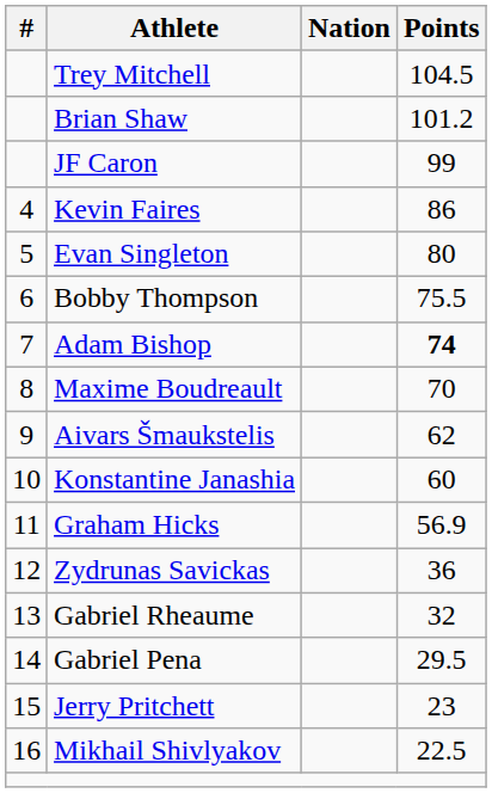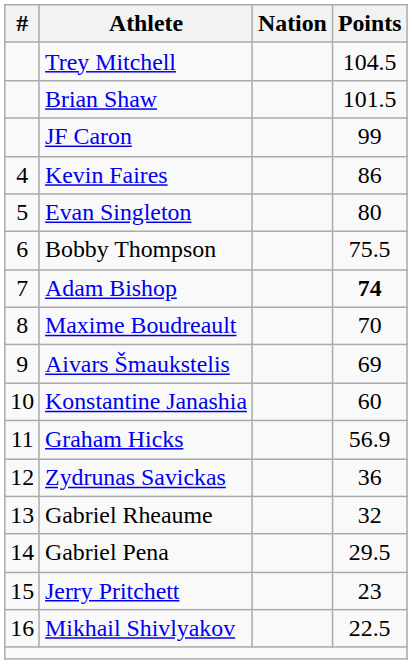 <table class="wikitable" style="text-align:center">
 <tr>
 <th scope="col" style="width: 10px;">#</th>
 <th scope="col">Athlete</th>
 <th scope="col">Nation</th>
 <th scope="col" style="width: 10px;">Points</th>
 </tr>
 <tr>
 <td></td>
 <td align=left><a href='#'>Trey Mitchell</a></td>
 <td align=left></td>
 <td>104.5</td>
 </tr>
 <tr>
 <td></td>
 <td align=left><a href='#'>Brian Shaw</a></td>
 <td align=left></td>
-<td>101.2</td>
+<td>101.5</td>
 </tr>
 <tr>
 <td></td>
 <td align=left><a href='#'>JF Caron</a></td>
 <td align=left></td>
 <td>99</td>
 </tr>
 <tr>
 <td>4</td>
 <td align=left><a href='#'>Kevin Faires</a></td>
 <td align=left></td>
 <td>86</td>
 </tr>
 <tr>
 <td>5</td>
 <td align=left><a href='#'>Evan Singleton</a></td>
 <td align=left></td>
 <td>80</td>
 </tr>
 <tr>
 <td>6</td>
 <td align=left>Bobby Thompson</td>
 <td align=left></td>
 <td>75.5</td>
 </tr>
 <tr>
 <td>7</td>
 <td align=left><a href='#'>Adam Bishop</a></td>
 <td align=left></td>
 <td><strong>74</strong></td>
 </tr>
 <tr>
 <td>8</td>
 <td align=left><a href='#'>Maxime Boudreault</a></td>
 <td align=left></td>
 <td>70</td>
 </tr>
 <tr>
 <td>9</td>
 <td align=left><a href='#'>Aivars Šmaukstelis</a></td>
 <td align=left></td>
-<td>62</td>
+<td>69</td>
 </tr>
 <tr>
 <td>10</td>
 <td align=left><a href='#'>Konstantine Janashia</a></td>
 <td align=left></td>
 <td>60</td>
 </tr>
 <tr>
 <td>11</td>
 <td align=left><a href='#'>Graham Hicks</a></td>
 <td align=left></td>
 <td>56.9</td>
 </tr>
 <tr>
 <td>12</td>
 <td align=left><a href='#'>Zydrunas Savickas</a></td>
 <td align=left></td>
 <td>36</td>
 </tr>
 <tr>
 <td>13</td>
 <td align=left>Gabriel Rheaume</td>
 <td align=left></td>
 <td>32</td>
 </tr>
 <tr>
 <td>14</td>
 <td align=left>Gabriel Pena</td>
 <td align=left></td>
 <td>29.5</td>
 </tr>
 <tr>
 <td>15</td>
 <td align=left><a href='#'>Jerry Pritchett</a></td>
 <td align=left></td>
 <td>23</td>
 </tr>
 <tr>
 <td>16</td>
 <td align=left><a href='#'>Mikhail Shivlyakov</a></td>
 <td align=left></td>
 <td>22.5</td>
 </tr>
 <tr class="sortbottom">
 <td colspan="4"></td>
 </tr>
 </table>
